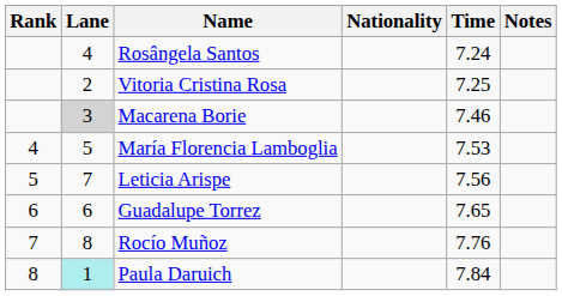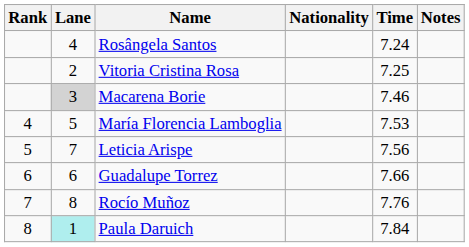 <table class="wikitable sortable" style="text-align:center">
 <tr>
 <th>Rank</th>
 <th>Lane</th>
 <th>Name</th>
 <th>Nationality</th>
 <th>Time</th>
 <th>Notes</th>
 </tr>
 <tr>
 <td></td>
 <td>4</td>
 <td align=left><a href='#'>Rosângela Santos</a></td>
 <td align=left></td>
 <td>7.24</td>
 <td></td>
 </tr>
 <tr>
 <td></td>
 <td>2</td>
 <td align=left><a href='#'>Vitoria Cristina Rosa</a></td>
 <td align=left></td>
 <td>7.25</td>
 <td></td>
 </tr>
 <tr>
 <td></td>
 <td style="background: lightgrey;">3</td>
 <td align=left><a href='#'>Macarena Borie</a></td>
 <td align=left></td>
 <td>7.46</td>
 <td></td>
 </tr>
 <tr>
 <td>4</td>
 <td>5</td>
 <td align=left><a href='#'>María Florencia Lamboglia</a></td>
 <td align=left></td>
 <td>7.53</td>
 <td></td>
 </tr>
 <tr>
 <td>5</td>
 <td>7</td>
 <td align=left><a href='#'>Leticia Arispe</a></td>
 <td align=left></td>
 <td>7.56</td>
 <td></td>
 </tr>
 <tr>
 <td>6</td>
 <td>6</td>
 <td align=left><a href='#'>Guadalupe Torrez</a></td>
 <td align=left></td>
-<td>7.65</td>
+<td>7.66</td>
 <td></td>
 </tr>
 <tr>
 <td>7</td>
 <td>8</td>
 <td align=left><a href='#'>Rocío Muñoz</a></td>
 <td align=left></td>
 <td>7.76</td>
 <td></td>
 </tr>
 <tr>
 <td>8</td>
 <td style="background: paleturquoise;">1</td>
 <td align=left><a href='#'>Paula Daruich</a></td>
 <td align=left></td>
 <td>7.84</td>
 <td></td>
 </tr>
 </table>
